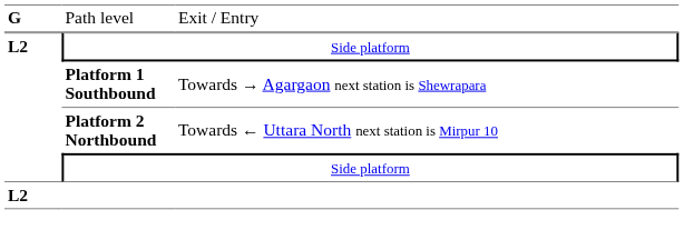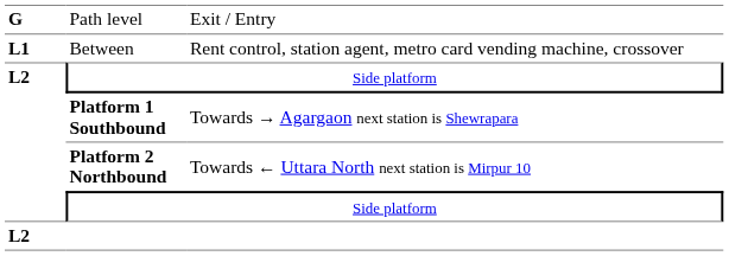 <table table border=0 cellspacing=0 cellpadding=3>
 <tr>
 <td style="border-bottom:solid 1px gray;border-top:solid 1px gray;" width=50 valign=top><strong>G</strong></td>
 <td style="border-top:solid 1px gray;border-bottom:solid 1px gray;" width=100 valign=top>Path level</td>
 <td style="border-top:solid 1px gray;border-bottom:solid 1px gray;" width=500 valign=top>Exit / Entry</td>
+</tr>
+<tr>
+<td valign=top><strong>L1</strong></td>
+<td valign=top>Between</td>
+<td valign=top>Rent control, station agent, metro card vending machine, crossover<br></td>
 </tr>
 <tr>
 <td style="border-top:solid 1px gray;border-bottom:solid 1px gray;" width=50 rowspan=4 valign=top><strong>L2</strong></td>
 <td style="border-top:solid 1px gray;border-right:solid 2px black;border-left:solid 2px black;border-bottom:solid 2px black;text-align:center;" colspan=2><small><a href='#'>Side platform</a></small></td>
 </tr>
 <tr>
 <td style="border-bottom:solid 1px gray;" width=100><span><strong>Platform 1</strong></span><br><span><strong>Southbound</strong></span></td>
 <td style="border-bottom:solid 1px gray;" width=500>Towards → <a href='#'>Agargaon</a> <small>next station is <a href='#'>Shewrapara</a></small></td>
 </tr>
 <tr>
 <td><span><strong>Platform 2</strong></span><br><span><strong>Northbound</strong></span></td>
 <td>Towards ← <a href='#'>Uttara North</a> <small>next station is <a href='#'>Mirpur 10</a></small></td>
 </tr>
 <tr>
 <td style="border-top:solid 2px black;border-right:solid 2px black;border-left:solid 2px black;border-bottom:solid 1px gray;text-align:center;" colspan=2><small><a href='#'>Side platform</a></small></td>
 </tr>
 <tr>
 <td style="border-bottom:solid 1px gray;" width=50 rowspan=2 valign=top><strong>L2</strong></td>
 <td style="border-bottom:solid 1px gray;" width=100></td>
 <td style="border-bottom:solid 1px gray;" width=500></td>
 </tr>
 <tr>
 </tr>
 </table>
